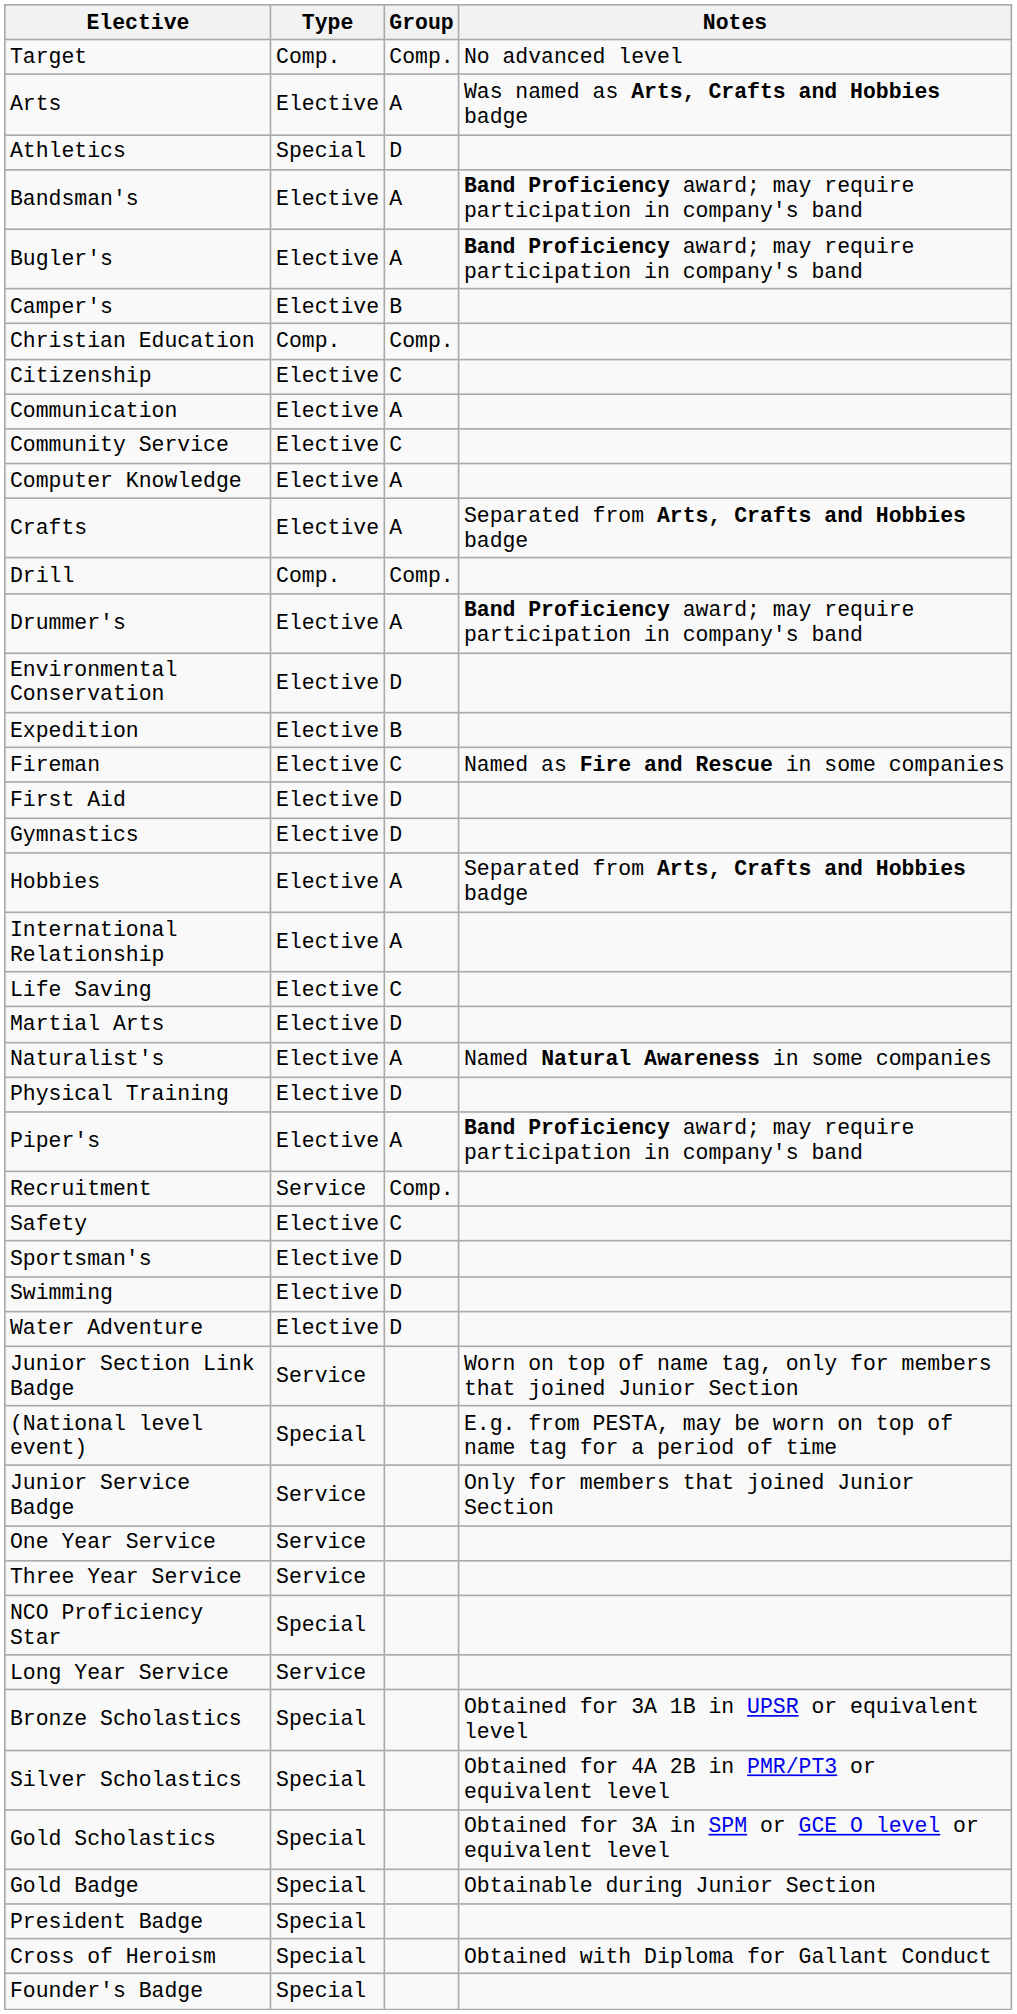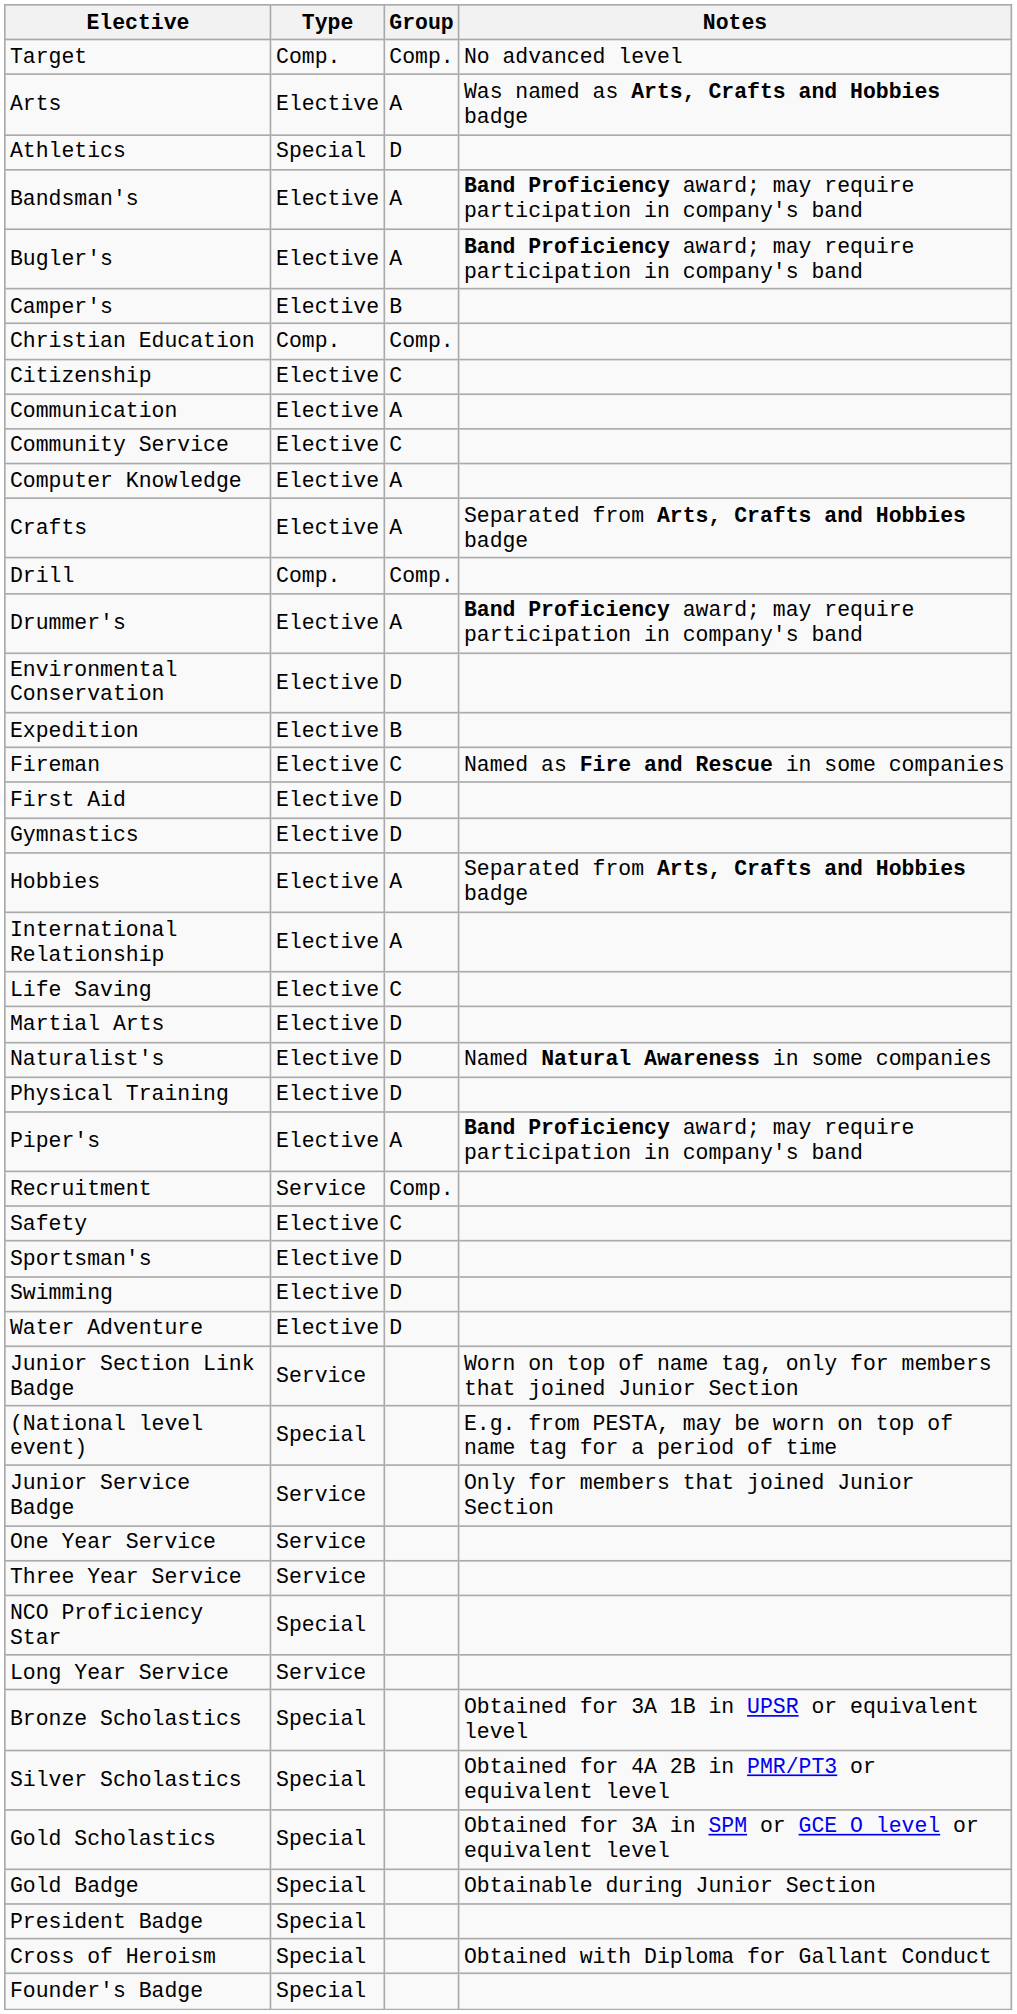 <table class="wikitable sortable mw-collapsible mw-collapsed">
 <tr>
 <th>Elective</th>
 <th>Type</th>
 <th>Group</th>
 <th>Notes</th>
 </tr>
 <tr>
 <td>Target</td>
 <td>Comp.</td>
 <td>Comp.</td>
 <td>No advanced level</td>
 </tr>
 <tr>
 <td>Arts</td>
 <td>Elective</td>
 <td>A</td>
 <td>Was named as <strong>Arts, Crafts and Hobbies</strong> badge</td>
 </tr>
 <tr>
 <td>Athletics</td>
 <td>Special</td>
 <td>D</td>
 <td></td>
 </tr>
 <tr>
 <td>Bandsman's</td>
 <td>Elective</td>
 <td>A</td>
 <td><strong>Band Proficiency</strong> award; may require participation in company's band</td>
 </tr>
 <tr>
 <td>Bugler's</td>
 <td>Elective</td>
 <td>A</td>
 <td><strong>Band Proficiency</strong> award; may require participation in company's band</td>
 </tr>
 <tr>
 <td>Camper's</td>
 <td>Elective</td>
 <td>B</td>
 <td></td>
 </tr>
 <tr>
 <td>Christian Education</td>
 <td>Comp.</td>
 <td>Comp.</td>
 <td></td>
 </tr>
 <tr>
 <td>Citizenship</td>
 <td>Elective</td>
 <td>C</td>
 <td></td>
 </tr>
 <tr>
 <td>Communication</td>
 <td>Elective</td>
 <td>A</td>
 <td></td>
 </tr>
 <tr>
 <td>Community Service</td>
 <td>Elective</td>
 <td>C</td>
 <td></td>
 </tr>
 <tr>
 <td>Computer Knowledge</td>
 <td>Elective</td>
 <td>A</td>
 <td></td>
 </tr>
 <tr>
 <td>Crafts</td>
 <td>Elective</td>
 <td>A</td>
 <td>Separated from <strong>Arts, Crafts and Hobbies</strong> badge</td>
 </tr>
 <tr>
 <td>Drill</td>
 <td>Comp.</td>
 <td>Comp.</td>
 <td></td>
 </tr>
 <tr>
 <td>Drummer's</td>
 <td>Elective</td>
 <td>A</td>
 <td><strong>Band Proficiency</strong> award; may require participation in company's band</td>
 </tr>
 <tr>
 <td>Environmental Conservation</td>
 <td>Elective</td>
 <td>D</td>
 <td></td>
 </tr>
 <tr>
 <td>Expedition</td>
 <td>Elective</td>
 <td>B</td>
 <td></td>
 </tr>
 <tr>
 <td>Fireman</td>
 <td>Elective</td>
 <td>C</td>
 <td>Named as <strong>Fire and Rescue</strong> in some companies</td>
 </tr>
 <tr>
 <td>First Aid</td>
 <td>Elective</td>
 <td>D</td>
 <td></td>
 </tr>
 <tr>
 <td>Gymnastics</td>
 <td>Elective</td>
 <td>D</td>
 <td></td>
 </tr>
 <tr>
 <td>Hobbies</td>
 <td>Elective</td>
 <td>A</td>
 <td>Separated from <strong>Arts, Crafts and Hobbies</strong> badge</td>
 </tr>
 <tr>
 <td>International Relationship</td>
 <td>Elective</td>
 <td>A</td>
 <td></td>
 </tr>
 <tr>
 <td>Life Saving</td>
 <td>Elective</td>
 <td>C</td>
 <td></td>
 </tr>
 <tr>
 <td>Martial Arts</td>
 <td>Elective</td>
 <td>D</td>
 <td></td>
 </tr>
 <tr>
 <td>Naturalist's</td>
 <td>Elective</td>
-<td>A</td>
+<td>D</td>
 <td>Named <strong>Natural Awareness</strong> in some companies</td>
 </tr>
 <tr>
 <td>Physical Training</td>
 <td>Elective</td>
 <td>D</td>
 <td></td>
 </tr>
 <tr>
 <td>Piper's</td>
 <td>Elective</td>
 <td>A</td>
 <td><strong>Band Proficiency</strong> award; may require participation in company's band</td>
 </tr>
 <tr>
 <td>Recruitment</td>
 <td>Service</td>
 <td>Comp.</td>
 <td></td>
 </tr>
 <tr>
 <td>Safety</td>
 <td>Elective</td>
 <td>C</td>
 <td></td>
 </tr>
 <tr>
 <td>Sportsman's</td>
 <td>Elective</td>
 <td>D</td>
 <td></td>
 </tr>
 <tr>
 <td>Swimming</td>
 <td>Elective</td>
 <td>D</td>
 <td></td>
 </tr>
 <tr>
 <td>Water Adventure</td>
 <td>Elective</td>
 <td>D</td>
 <td></td>
 </tr>
 <tr>
 <td>Junior Section Link Badge</td>
 <td>Service</td>
 <td></td>
 <td>Worn on top of name tag, only for members that joined Junior Section</td>
 </tr>
 <tr>
 <td>(National level event)</td>
 <td>Special</td>
 <td></td>
 <td>E.g. from PESTA, may be worn on top of name tag for a period of time</td>
 </tr>
 <tr>
 <td>Junior Service Badge</td>
 <td>Service</td>
 <td></td>
 <td>Only for members that joined Junior Section</td>
 </tr>
 <tr>
 <td>One Year Service</td>
 <td>Service</td>
 <td></td>
 <td></td>
 </tr>
 <tr>
 <td>Three Year Service</td>
 <td>Service</td>
 <td></td>
 <td></td>
 </tr>
 <tr>
 <td>NCO Proficiency Star</td>
 <td>Special</td>
 <td></td>
 <td></td>
 </tr>
 <tr>
 <td>Long Year Service</td>
 <td>Service</td>
 <td></td>
 <td></td>
 </tr>
 <tr>
 <td>Bronze Scholastics</td>
 <td>Special</td>
 <td></td>
 <td>Obtained for 3A 1B in <a href='#'>UPSR</a> or equivalent level</td>
 </tr>
 <tr>
 <td>Silver Scholastics</td>
 <td>Special</td>
 <td></td>
 <td>Obtained for 4A 2B in <a href='#'>PMR/PT3</a> or equivalent level</td>
 </tr>
 <tr>
 <td>Gold Scholastics</td>
 <td>Special</td>
 <td></td>
 <td>Obtained for 3A in <a href='#'>SPM</a> or <a href='#'>GCE O level</a> or equivalent level</td>
 </tr>
 <tr>
 <td>Gold Badge</td>
 <td>Special</td>
 <td></td>
 <td>Obtainable during Junior Section</td>
 </tr>
 <tr>
 <td>President Badge</td>
 <td>Special</td>
 <td></td>
 <td></td>
 </tr>
 <tr>
 <td>Cross of Heroism</td>
 <td>Special</td>
 <td></td>
 <td>Obtained with Diploma for Gallant Conduct</td>
 </tr>
 <tr>
 <td>Founder's Badge</td>
 <td>Special</td>
 <td></td>
 <td></td>
 </tr>
 </table>
